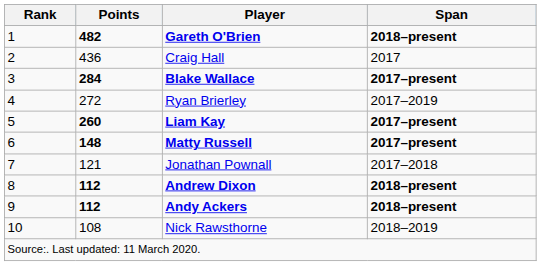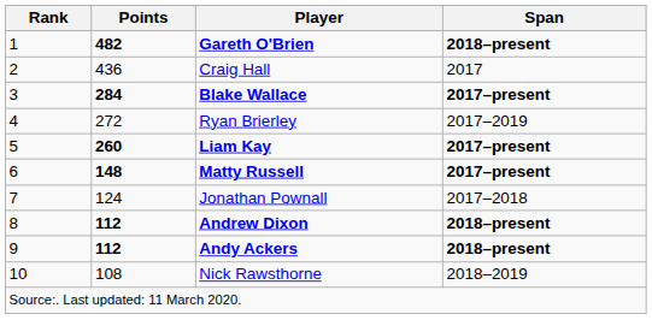 <table class="wikitable" style="width:40%;">
 <tr style="background:#87cefa;">
 <th>Rank</th>
 <th>Points</th>
 <th>Player</th>
 <th>Span</th>
 </tr>
 <tr>
 <td>1</td>
 <td><strong>482</strong></td>
 <td> <strong><a href='#'>Gareth O'Brien</a></strong></td>
 <td><strong>2018–present</strong></td>
 </tr>
 <tr>
 <td>2</td>
 <td>436</td>
 <td> <a href='#'>Craig Hall</a></td>
 <td>2017</td>
 </tr>
 <tr>
 <td>3</td>
 <td><strong>284</strong></td>
 <td> <strong><a href='#'>Blake Wallace</a></strong></td>
 <td><strong>2017–present</strong></td>
 </tr>
 <tr>
 <td>4</td>
 <td>272</td>
 <td> <a href='#'>Ryan Brierley</a></td>
 <td>2017–2019</td>
 </tr>
 <tr>
 <td>5</td>
 <td><strong>260</strong></td>
 <td> <strong><a href='#'>Liam Kay</a></strong></td>
 <td><strong>2017–present</strong></td>
 </tr>
 <tr>
 <td>6</td>
 <td><strong>148</strong></td>
 <td> <strong><a href='#'>Matty Russell</a></strong></td>
 <td><strong>2017–present</strong></td>
 </tr>
 <tr>
 <td>7</td>
-<td>121</td>
+<td>124</td>
 <td> <a href='#'>Jonathan Pownall</a></td>
 <td>2017–2018</td>
 </tr>
 <tr>
 <td>8</td>
 <td><strong>112</strong></td>
 <td> <strong><a href='#'>Andrew Dixon</a></strong></td>
 <td><strong>2018–present</strong></td>
 </tr>
 <tr>
 <td>9</td>
 <td><strong>112</strong></td>
 <td> <strong><a href='#'>Andy Ackers</a></strong></td>
 <td><strong>2018–present</strong></td>
 </tr>
 <tr>
 <td>10</td>
 <td>108</td>
 <td> <a href='#'>Nick Rawsthorne</a></td>
 <td>2018–2019</td>
 </tr>
 <tr>
 <td colspan=4><small>Source:. Last updated: 11 March 2020.</small></td>
 </tr>
 </table>
